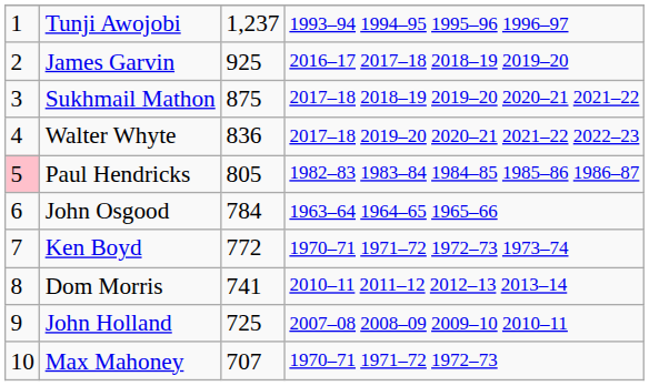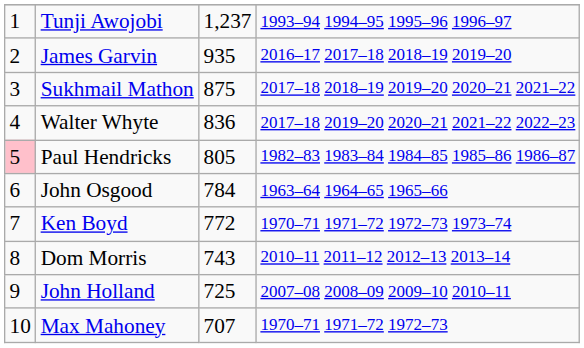 <table class="wikitable">
 <tr>
 </tr>
 <tr>
 <td>1</td>
 <td><a href='#'>Tunji Awojobi</a></td>
 <td>1,237</td>
 <td style="font-size:80%;"><a href='#'>1993–94</a> <a href='#'>1994–95</a> <a href='#'>1995–96</a> <a href='#'>1996–97</a></td>
 </tr>
 <tr>
 <td>2</td>
 <td><a href='#'>James Garvin</a></td>
-<td>925</td>
+<td>935</td>
 <td style="font-size:80%;"><a href='#'>2016–17</a> <a href='#'>2017–18</a> <a href='#'>2018–19</a> <a href='#'>2019–20</a></td>
 </tr>
 <tr>
 <td>3</td>
 <td><a href='#'>Sukhmail Mathon</a></td>
 <td>875</td>
 <td style="font-size:80%;"><a href='#'>2017–18</a> <a href='#'>2018–19</a> <a href='#'>2019–20</a> <a href='#'>2020–21</a> <a href='#'>2021–22</a></td>
 </tr>
 <tr>
 <td>4</td>
 <td>Walter Whyte</td>
 <td>836</td>
 <td style="font-size:80%;"><a href='#'>2017–18</a> <a href='#'>2019–20</a> <a href='#'>2020–21</a> <a href='#'>2021–22</a> <a href='#'>2022–23</a></td>
 </tr>
 <tr>
 <td style="background: pink;">5</td>
 <td>Paul Hendricks</td>
 <td>805</td>
 <td style="font-size:80%;"><a href='#'>1982–83</a> <a href='#'>1983–84</a> <a href='#'>1984–85</a> <a href='#'>1985–86</a> <a href='#'>1986–87</a></td>
 </tr>
 <tr>
 <td>6</td>
 <td>John Osgood</td>
 <td>784</td>
 <td style="font-size:80%;"><a href='#'>1963–64</a> <a href='#'>1964–65</a> <a href='#'>1965–66</a></td>
 </tr>
 <tr>
 <td>7</td>
 <td><a href='#'>Ken Boyd</a></td>
 <td>772</td>
 <td style="font-size:80%;"><a href='#'>1970–71</a> <a href='#'>1971–72</a> <a href='#'>1972–73</a> <a href='#'>1973–74</a></td>
 </tr>
 <tr>
 <td>8</td>
 <td>Dom Morris</td>
-<td>741</td>
+<td>743</td>
 <td style="font-size:80%;"><a href='#'>2010–11</a> <a href='#'>2011–12</a> <a href='#'>2012–13</a> <a href='#'>2013–14</a></td>
 </tr>
 <tr>
 <td>9</td>
 <td><a href='#'>John Holland</a></td>
 <td>725</td>
 <td style="font-size:80%;"><a href='#'>2007–08</a> <a href='#'>2008–09</a> <a href='#'>2009–10</a> <a href='#'>2010–11</a></td>
 </tr>
 <tr>
 <td>10</td>
 <td><a href='#'>Max Mahoney</a></td>
 <td>707</td>
 <td style="font-size:80%;"><a href='#'>1970–71</a> <a href='#'>1971–72</a> <a href='#'>1972–73</a></td>
 </tr>
 </table>
